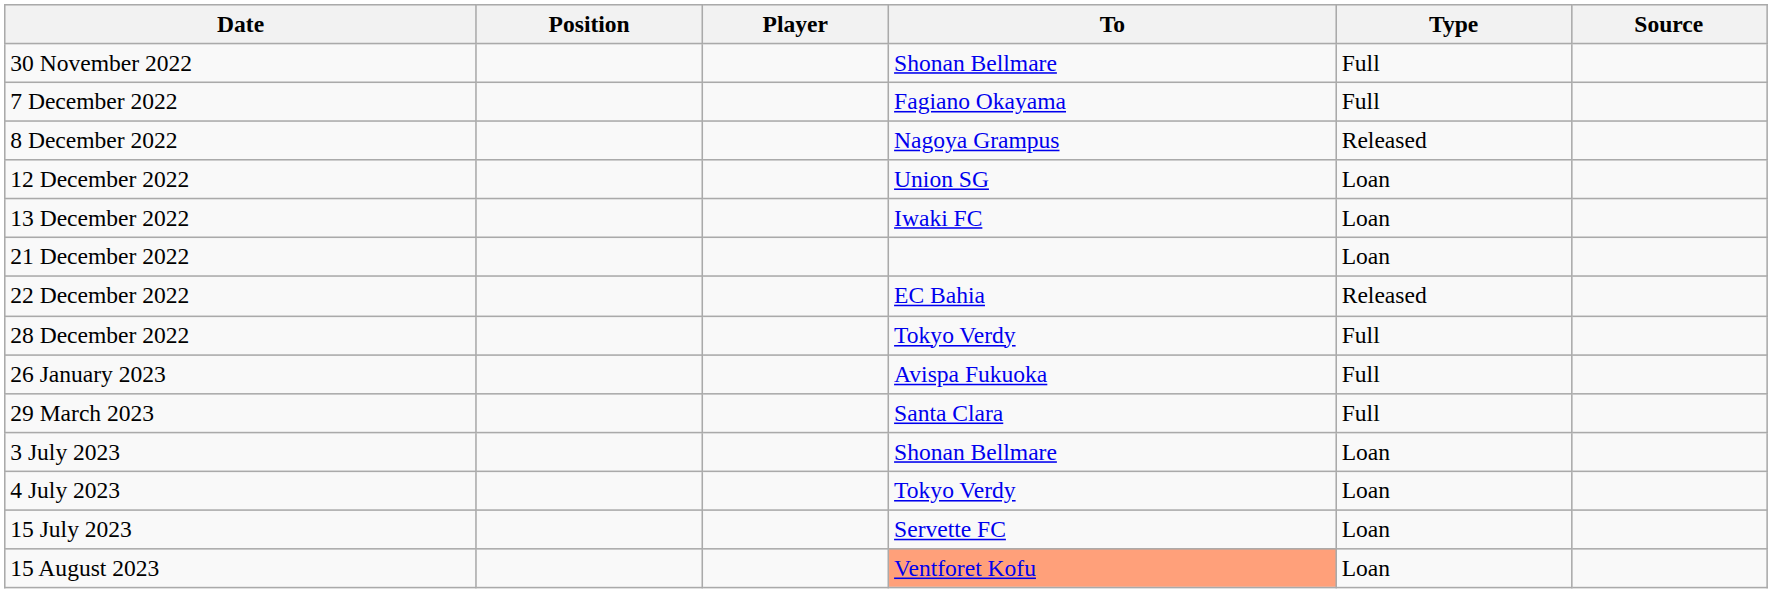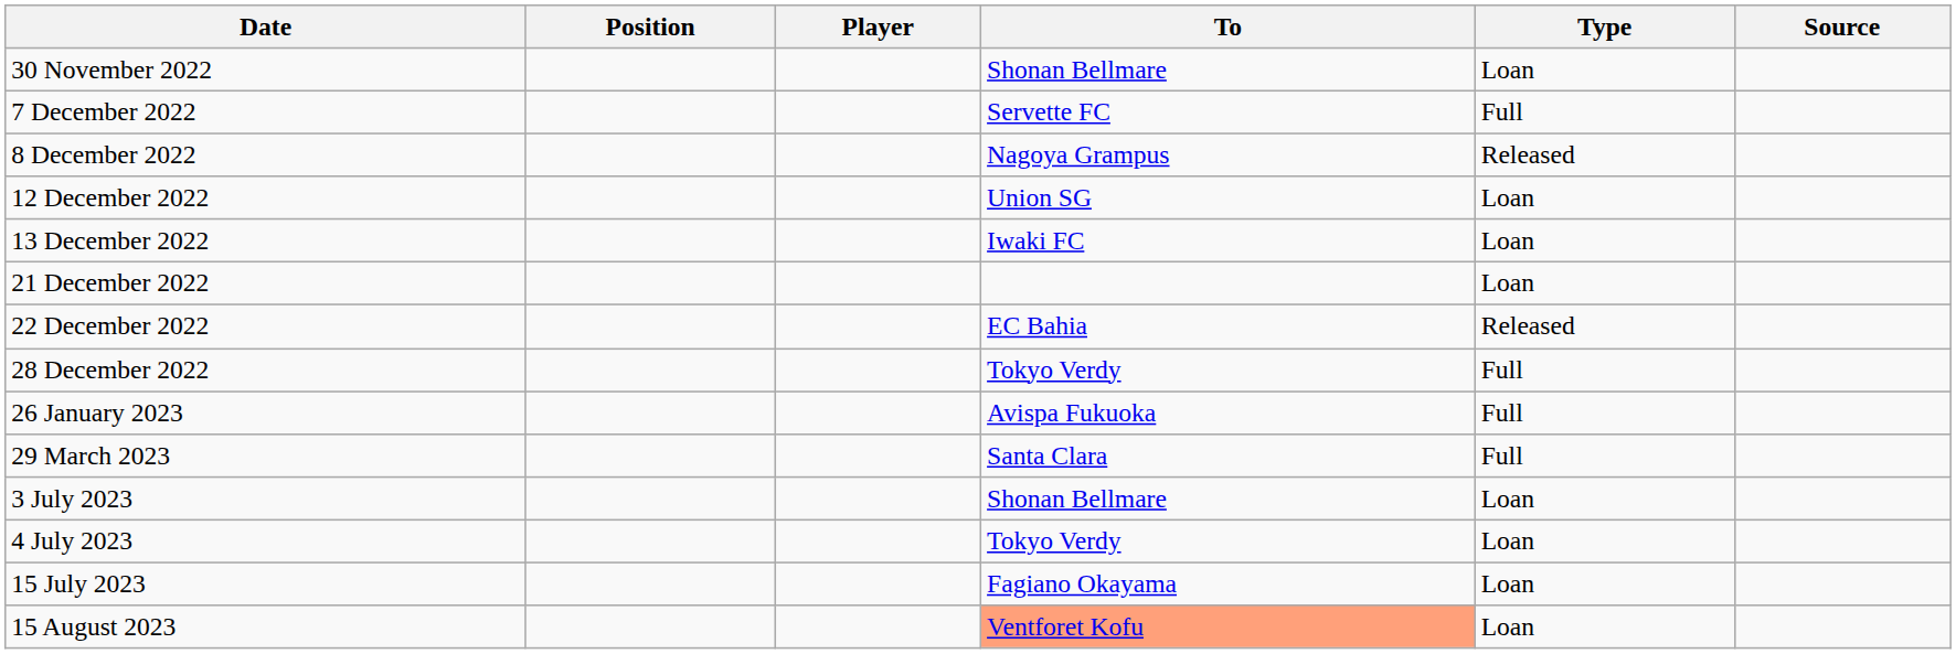 <table class="wikitable sortable" style="width:90%; text-align:center; font-size:95%; text-align:left;">
 <tr>
 <th>Date</th>
 <th>Position</th>
 <th>Player</th>
 <th>To</th>
 <th>Type</th>
 <th>Source</th>
 </tr>
 <tr>
 <td>30 November 2022</td>
 <td></td>
 <td></td>
 <td> <a href='#'>Shonan Bellmare</a></td>
-<td>Full</td>
+<td>Loan</td>
 <td></td>
 </tr>
 <tr>
 <td>7 December 2022</td>
 <td></td>
 <td></td>
-<td> <a href='#'>Fagiano Okayama</a></td>
+<td> <a href='#'>Servette FC</a></td>
 <td>Full</td>
 <td></td>
 </tr>
 <tr>
 <td>8 December 2022</td>
 <td></td>
 <td></td>
 <td> <a href='#'>Nagoya Grampus</a></td>
 <td>Released</td>
 <td></td>
 </tr>
 <tr>
 <td>12 December 2022</td>
 <td></td>
 <td></td>
 <td> <a href='#'>Union SG</a></td>
 <td>Loan</td>
 <td></td>
 </tr>
 <tr>
 <td>13 December 2022</td>
 <td></td>
 <td></td>
 <td> <a href='#'>Iwaki FC</a></td>
 <td>Loan</td>
 <td></td>
 </tr>
 <tr>
 <td>21 December 2022</td>
 <td></td>
 <td></td>
 <td></td>
 <td>Loan</td>
 <td></td>
 </tr>
 <tr>
 <td>22 December 2022</td>
 <td></td>
 <td></td>
 <td> <a href='#'>EC Bahia</a></td>
 <td>Released</td>
 <td></td>
 </tr>
 <tr>
 <td>28 December 2022</td>
 <td></td>
 <td></td>
 <td> <a href='#'>Tokyo Verdy</a></td>
 <td>Full</td>
 <td></td>
 </tr>
 <tr>
 <td>26 January 2023</td>
 <td></td>
 <td></td>
 <td> <a href='#'>Avispa Fukuoka</a></td>
 <td>Full</td>
 <td></td>
 </tr>
 <tr>
 <td>29 March 2023</td>
 <td></td>
 <td></td>
 <td> <a href='#'>Santa Clara</a></td>
 <td>Full</td>
 <td></td>
 </tr>
 <tr>
 <td>3 July 2023</td>
 <td></td>
 <td></td>
 <td> <a href='#'>Shonan Bellmare</a></td>
 <td>Loan</td>
 <td></td>
 </tr>
 <tr>
 <td>4 July 2023</td>
 <td></td>
 <td></td>
 <td> <a href='#'>Tokyo Verdy</a></td>
 <td>Loan</td>
 <td></td>
 </tr>
 <tr>
 <td>15 July 2023</td>
 <td></td>
 <td></td>
-<td> <a href='#'>Servette FC</a></td>
+<td> <a href='#'>Fagiano Okayama</a></td>
 <td>Loan</td>
 <td></td>
 </tr>
 <tr>
 <td>15 August 2023</td>
 <td></td>
 <td></td>
 <td style="background: lightsalmon;"> <a href='#'>Ventforet Kofu</a></td>
 <td>Loan</td>
 <td></td>
 </tr>
 </table>
